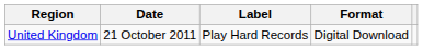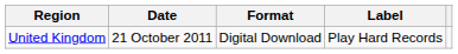 <table class=wikitable>
 <tr>
 <th>Region</th>
 <th>Date</th>
+<th>Format</th>
 <th>Label</th>
-<th>Format</th>
 <th></th>
 </tr>
 <tr>
 <td><a href='#'>United Kingdom</a></td>
 <td>21 October 2011</td>
+<td>Digital Download</td>
 <td>Play Hard Records</td>
-<td>Digital Download</td>
 <td></td>
 </tr>
 </table>
